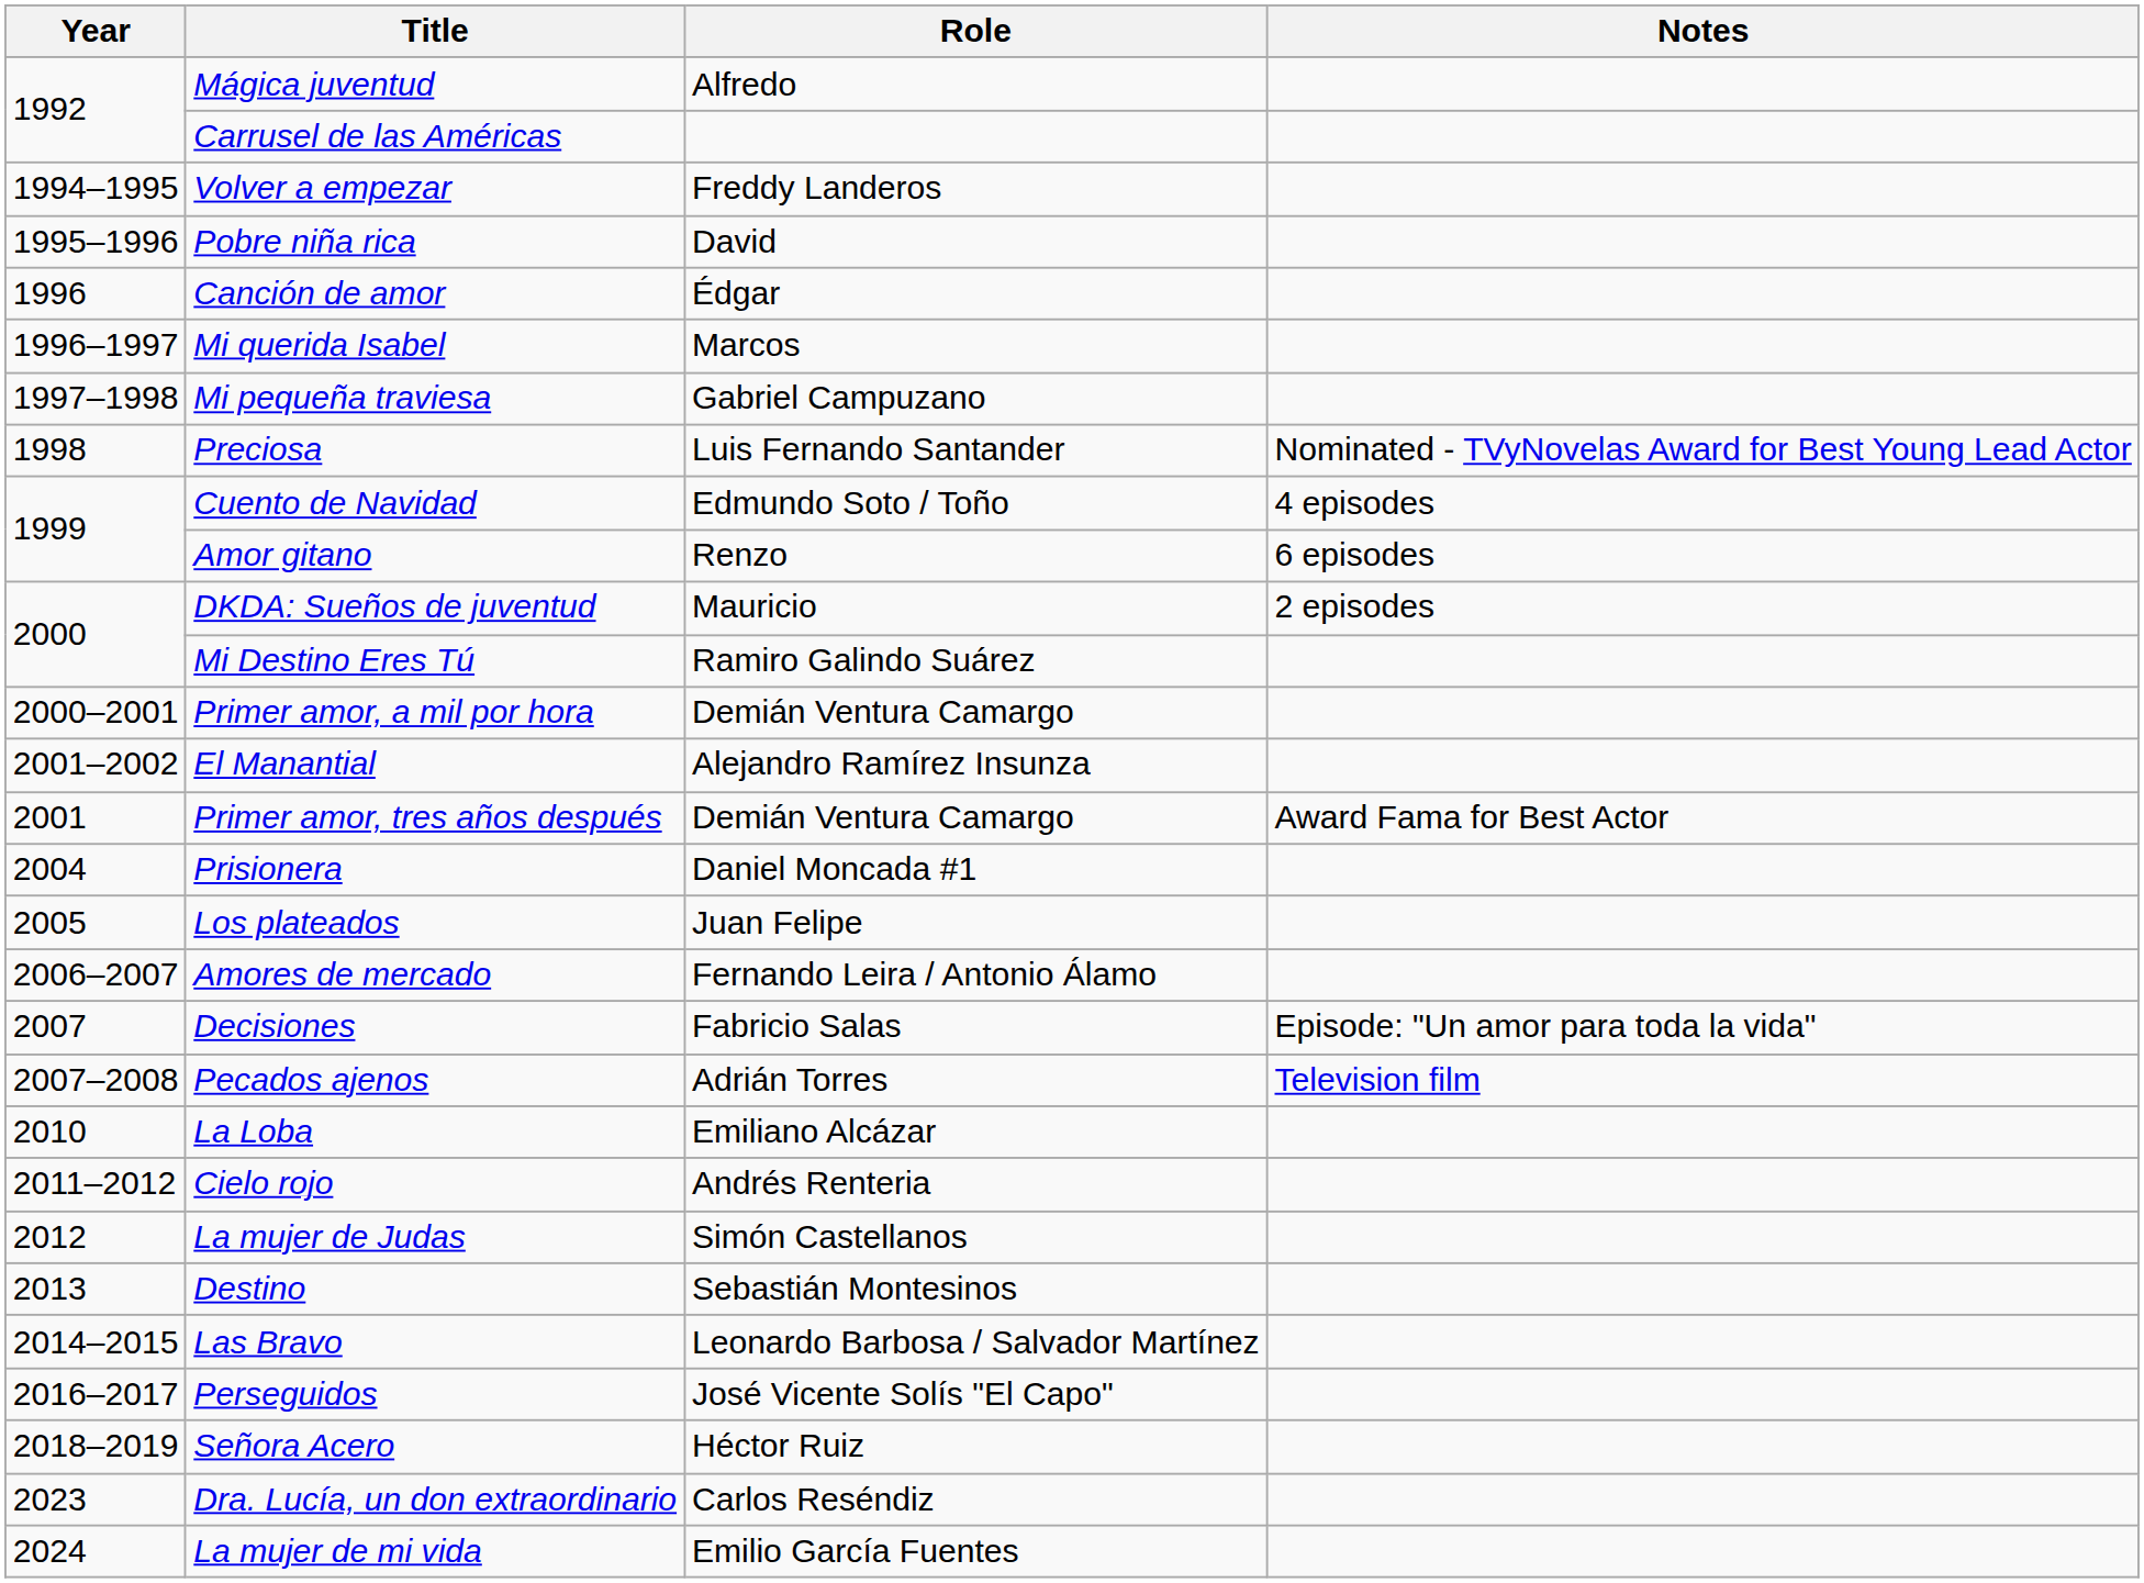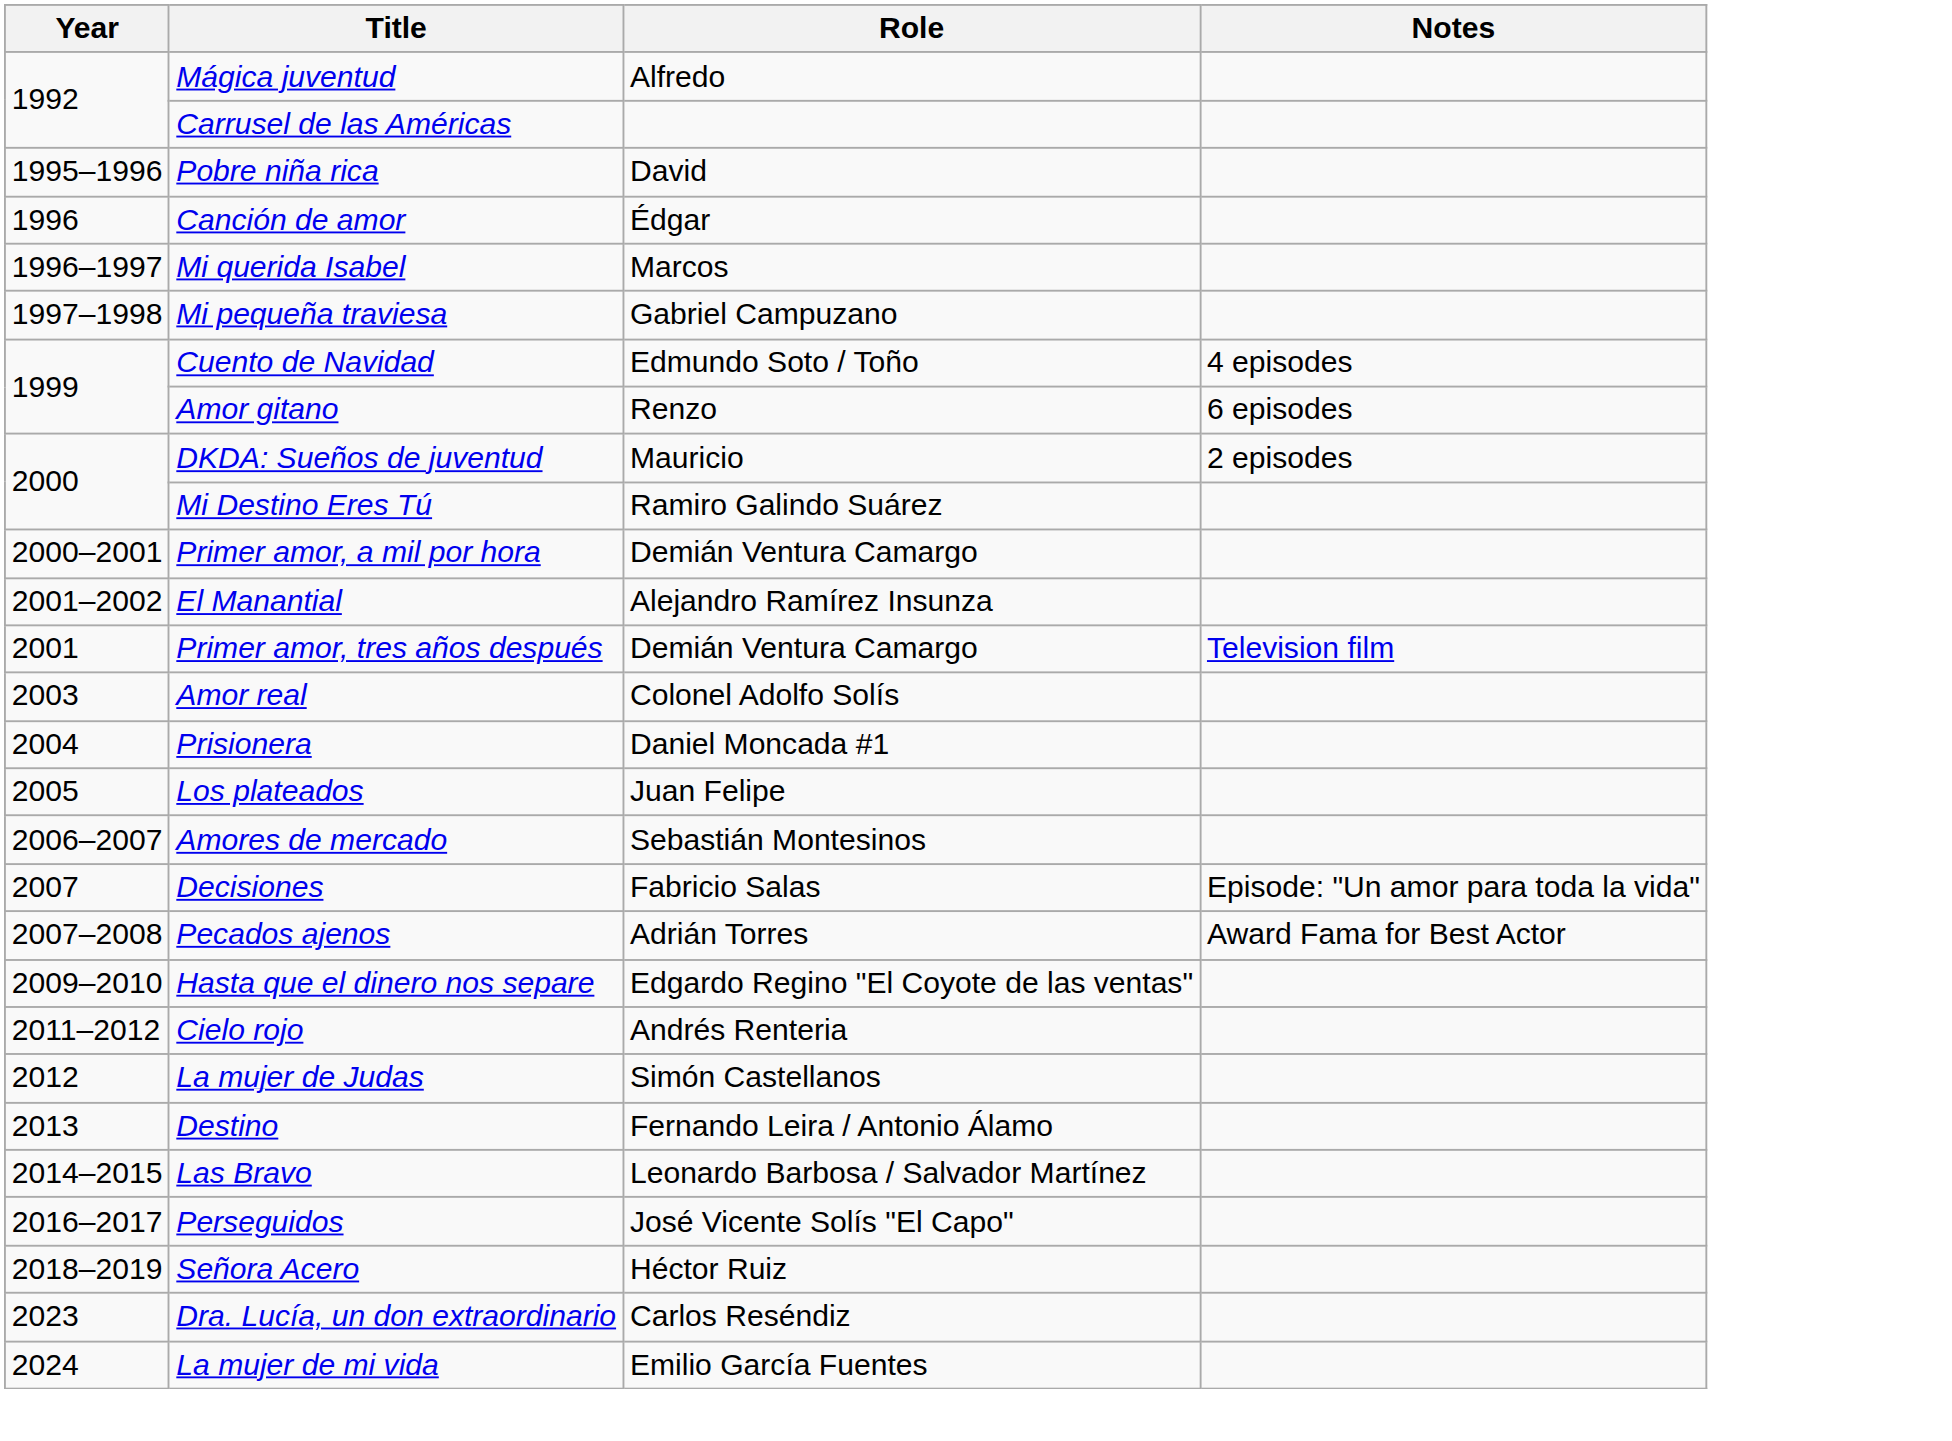 <table class="wikitable sortable">
 <tr>
 <th>Year</th>
 <th>Title</th>
 <th>Role</th>
 <th class="unsortable">Notes</th>
 </tr>
 <tr>
 <td rowspan="2">1992</td>
 <td><em><a href='#'>Mágica juventud</a></em></td>
 <td>Alfredo</td>
 <td></td>
 </tr>
 <tr>
 <td><em><a href='#'>Carrusel de las Américas</a></em></td>
 <td></td>
-<td></td>
-</tr>
-<tr>
-<td>1994–1995</td>
-<td><em><a href='#'>Volver a empezar</a></em></td>
-<td>Freddy Landeros</td>
 <td></td>
 </tr>
 <tr>
 <td>1995–1996</td>
 <td><em><a href='#'>Pobre niña rica</a></em></td>
 <td>David</td>
 <td></td>
 </tr>
 <tr>
 <td>1996</td>
 <td><em><a href='#'>Canción de amor</a></em></td>
 <td>Édgar</td>
 <td></td>
 </tr>
 <tr>
 <td>1996–1997</td>
 <td><em><a href='#'>Mi querida Isabel</a></em></td>
 <td>Marcos</td>
 <td></td>
 </tr>
 <tr>
 <td>1997–1998</td>
 <td><em><a href='#'>Mi pequeña traviesa</a></em></td>
 <td>Gabriel Campuzano</td>
 <td></td>
-</tr>
-<tr>
-<td>1998</td>
-<td><em><a href='#'>Preciosa</a></em></td>
-<td>Luis Fernando Santander</td>
-<td>Nominated - <a href='#'>TVyNovelas Award for Best Young Lead Actor</a></td>
 </tr>
 <tr>
 <td rowspan="2">1999</td>
 <td><em><a href='#'>Cuento de Navidad</a></em></td>
 <td>Edmundo Soto / Toño</td>
 <td>4 episodes</td>
 </tr>
 <tr>
 <td><em><a href='#'>Amor gitano</a></em></td>
 <td>Renzo</td>
 <td>6 episodes</td>
 </tr>
 <tr>
 <td rowspan="2">2000</td>
 <td><em><a href='#'>DKDA: Sueños de juventud</a></em></td>
 <td>Mauricio</td>
 <td>2 episodes</td>
 </tr>
 <tr>
 <td><em><a href='#'>Mi Destino Eres Tú</a></em></td>
 <td>Ramiro Galindo Suárez</td>
 <td></td>
 </tr>
 <tr>
 <td>2000–2001</td>
 <td><em><a href='#'>Primer amor, a mil por hora</a></em></td>
 <td>Demián Ventura Camargo</td>
 <td></td>
 </tr>
 <tr>
 <td>2001–2002</td>
 <td><em><a href='#'>El Manantial</a></em></td>
 <td>Alejandro Ramírez Insunza</td>
 <td></td>
 </tr>
 <tr>
 <td>2001</td>
 <td><em><a href='#'>Primer amor, tres años después</a></em></td>
 <td>Demián Ventura Camargo</td>
-<td>Award Fama for Best Actor</td>
+<td><a href='#'>Television film</a></td>
+</tr>
+<tr>
+<td>2003</td>
+<td><em><a href='#'>Amor real</a></em></td>
+<td>Colonel Adolfo Solís</td>
+<td></td>
 </tr>
 <tr>
 <td>2004</td>
 <td><em><a href='#'>Prisionera</a></em></td>
 <td>Daniel Moncada #1</td>
 <td></td>
 </tr>
 <tr>
 <td>2005</td>
 <td><em><a href='#'>Los plateados</a></em></td>
 <td>Juan Felipe</td>
 <td></td>
 </tr>
 <tr>
 <td>2006–2007</td>
 <td><em><a href='#'>Amores de mercado</a></em></td>
-<td>Fernando Leira / Antonio Álamo</td>
+<td>Sebastián Montesinos</td>
 <td></td>
 </tr>
 <tr>
 <td>2007</td>
 <td><em><a href='#'>Decisiones</a></em></td>
 <td>Fabricio Salas</td>
 <td>Episode: "Un amor para toda la vida"</td>
 </tr>
 <tr>
 <td>2007–2008</td>
 <td><em><a href='#'>Pecados ajenos</a></em></td>
 <td>Adrián Torres</td>
-<td><a href='#'>Television film</a></td>
+<td>Award Fama for Best Actor</td>
 </tr>
 <tr>
-<td>2010</td>
-<td><em><a href='#'>La Loba</a></em></td>
-<td>Emiliano Alcázar</td>
+<td>2009–2010</td>
+<td><em><a href='#'>Hasta que el dinero nos separe</a></em></td>
+<td>Edgardo Regino "El Coyote de las ventas"</td>
 <td></td>
 </tr>
 <tr>
 <td>2011–2012</td>
 <td><em><a href='#'>Cielo rojo</a></em></td>
 <td>Andrés Renteria</td>
 <td></td>
 </tr>
 <tr>
 <td>2012</td>
 <td><em><a href='#'>La mujer de Judas</a></em></td>
 <td>Simón Castellanos</td>
 <td></td>
 </tr>
 <tr>
 <td>2013</td>
 <td><em><a href='#'>Destino</a></em></td>
-<td>Sebastián Montesinos</td>
+<td>Fernando Leira / Antonio Álamo</td>
 <td></td>
 </tr>
 <tr>
 <td>2014–2015</td>
 <td><em><a href='#'>Las Bravo</a></em></td>
 <td>Leonardo Barbosa / Salvador Martínez</td>
 <td></td>
 </tr>
 <tr>
 <td>2016–2017</td>
 <td><em><a href='#'>Perseguidos</a></em></td>
 <td>José Vicente Solís "El Capo"</td>
 <td></td>
 </tr>
 <tr>
 <td>2018–2019</td>
 <td><em><a href='#'>Señora Acero</a></em></td>
 <td>Héctor Ruiz</td>
 <td></td>
 </tr>
 <tr>
 <td>2023</td>
 <td><em><a href='#'>Dra. Lucía, un don extraordinario</a></em></td>
 <td>Carlos Reséndiz</td>
 <td></td>
 </tr>
 <tr>
 <td>2024</td>
 <td><em><a href='#'>La mujer de mi vida</a></em></td>
 <td>Emilio García Fuentes</td>
 <td></td>
 </tr>
 </table>
